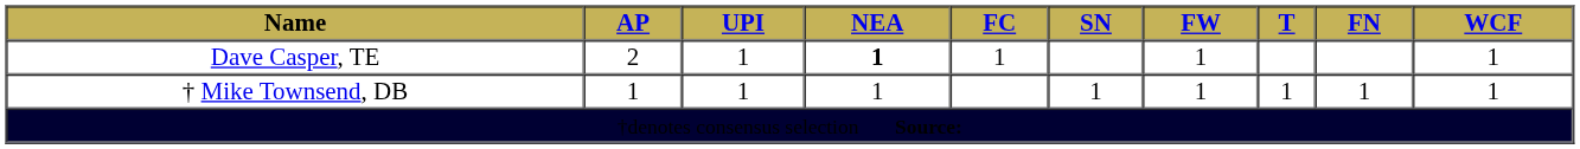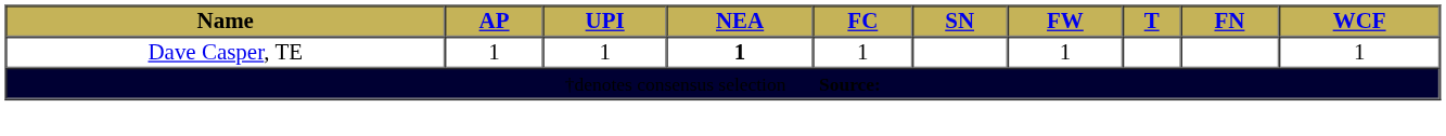 <table cellpadding="1" border="1" cellspacing="0" style="width:80%;">
 <tr>
 <th style="background:#c5b358;"><span>Name</span></th>
 <th style="background:#c5b358;"><span><a href='#'>AP</a></span></th>
 <th style="background:#c5b358;"><span><a href='#'>UPI</a></span></th>
 <th style="background:#c5b358;"><span><a href='#'>NEA</a></span></th>
 <th style="background:#c5b358;"><span><a href='#'>FC</a></span></th>
 <th style="background:#c5b358;"><span><a href='#'>SN</a></span></th>
 <th style="background:#c5b358;"><span><a href='#'>FW</a></span></th>
 <th style="background:#c5b358;"><span><a href='#'>T</a></span></th>
 <th style="background:#c5b358;"><span><a href='#'>FN</a></span></th>
 <th style="background:#c5b358;"><span><a href='#'>WCF</a></span></th>
 </tr>
 <tr style="text-align:center;">
 <td><a href='#'>Dave Casper</a>, TE</td>
-<td>2</td>
+<td>1</td>
 <td>1</td>
 <td><strong>1</strong></td>
 <td>1</td>
 <td></td>
 <td>1</td>
 <td></td>
 <td></td>
 <td>1</td>
 </tr>
 <tr style="text-align:center;">
-<td>† <a href='#'>Mike Townsend</a>, DB</td>
-<td>1</td>
-<td>1</td>
-<td>1</td>
-<td></td>
-<td>1</td>
-<td>1</td>
-<td>1</td>
-<td>1</td>
-<td>1</td>
-</tr>
-<tr style="text-align:center;">
 <td colspan="10" style="background:#003;"><span><small>†denotes consensus selection       <strong>Source:</strong></small></span></td>
 </tr>
 </table>
